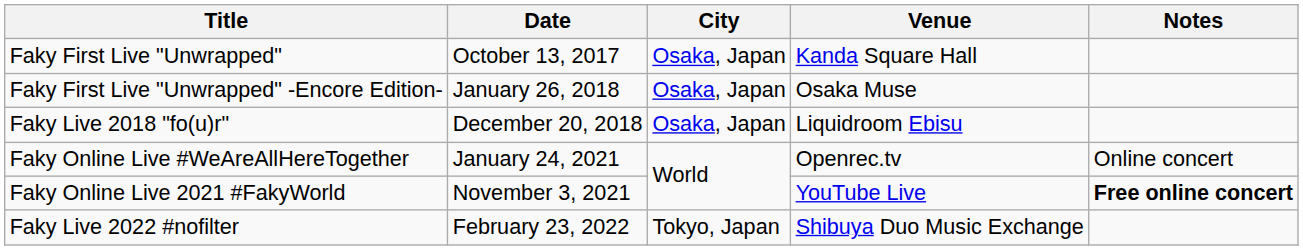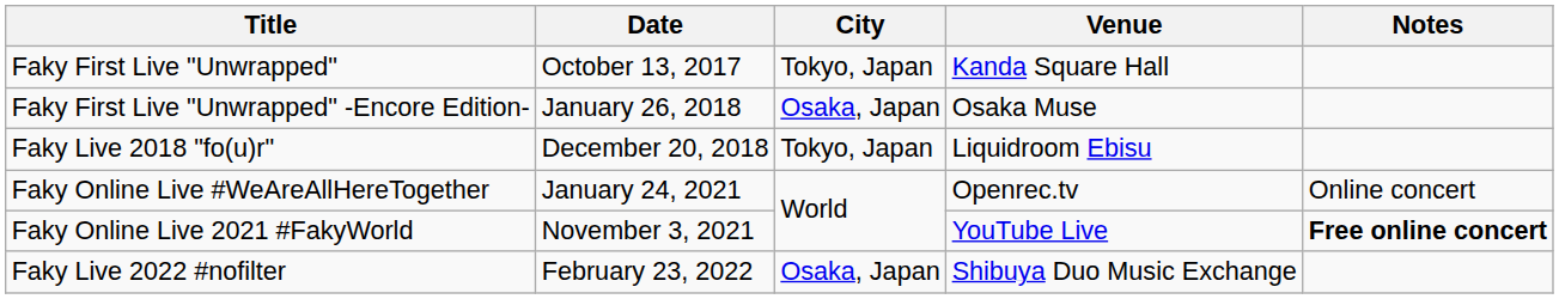 <table class="wikitable sortable">
 <tr>
 <th>Title</th>
 <th>Date</th>
 <th>City</th>
 <th>Venue</th>
 <th>Notes</th>
 </tr>
 <tr>
 <td>Faky First Live "Unwrapped"</td>
 <td>October 13, 2017</td>
-<td><a href='#'>Osaka</a>, Japan</td>
+<td>Tokyo, Japan</td>
 <td><a href='#'>Kanda</a> Square Hall</td>
 <td></td>
 </tr>
 <tr>
 <td>Faky First Live "Unwrapped" -Encore Edition-</td>
 <td>January 26, 2018</td>
 <td><a href='#'>Osaka</a>, Japan</td>
 <td>Osaka Muse</td>
 <td></td>
 </tr>
 <tr>
 <td>Faky Live 2018 "fo(u)r"</td>
 <td>December 20, 2018</td>
-<td><a href='#'>Osaka</a>, Japan</td>
+<td>Tokyo, Japan</td>
 <td>Liquidroom <a href='#'>Ebisu</a></td>
 <td></td>
 </tr>
 <tr>
 <td>Faky Online Live #WeAreAllHereTogether</td>
 <td>January 24, 2021</td>
 <td rowspan="2">World</td>
 <td rowspan="1">Openrec.tv</td>
 <td>Online concert</td>
 </tr>
 <tr>
 <td>Faky Online Live 2021 #FakyWorld</td>
 <td>November 3, 2021</td>
 <td><a href='#'>YouTube Live</a></td>
 <td><strong>Free online concert</strong></td>
 </tr>
 <tr>
 <td>Faky Live 2022 #nofilter</td>
 <td>February 23, 2022</td>
-<td>Tokyo, Japan</td>
+<td><a href='#'>Osaka</a>, Japan</td>
 <td rowspan="1"><a href='#'>Shibuya</a> Duo Music Exchange</td>
 <td></td>
 </tr>
 </table>
